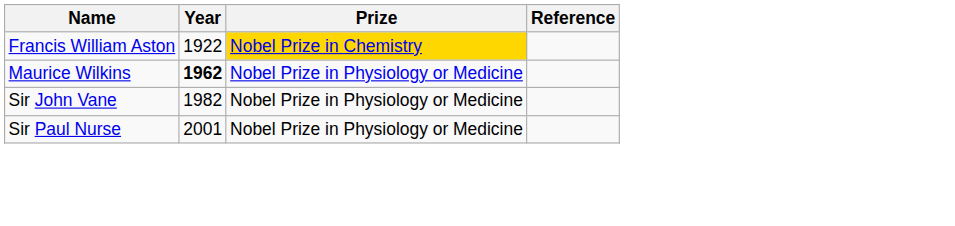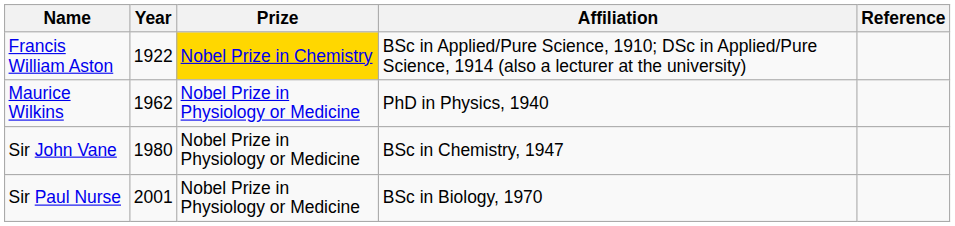 <table class="wikitable">
 <tr>
 <th>Name</th>
 <th>Year</th>
 <th>Prize</th>
+<th>Affiliation</th>
 <th>Reference</th>
 </tr>
 <tr>
 <td><a href='#'>Francis William Aston</a></td>
 <td>1922</td>
 <td style="background: gold;"><a href='#'>Nobel Prize in Chemistry</a></td>
+<td>BSc in Applied/Pure Science, 1910; DSc in Applied/Pure Science, 1914 (also a lecturer at the university)</td>
 <td></td>
 </tr>
 <tr>
 <td><a href='#'>Maurice Wilkins</a></td>
-<td><strong>1962</strong></td>
+<td>1962</td>
 <td><a href='#'>Nobel Prize in Physiology or Medicine</a></td>
+<td>PhD in Physics, 1940</td>
 <td></td>
 </tr>
 <tr>
 <td>Sir <a href='#'>John Vane</a></td>
-<td>1982</td>
+<td>1980</td>
 <td>Nobel Prize in Physiology or Medicine</td>
+<td>BSc in Chemistry, 1947</td>
 <td></td>
 </tr>
 <tr>
 <td>Sir <a href='#'>Paul Nurse</a></td>
 <td>2001</td>
 <td>Nobel Prize in Physiology or Medicine</td>
+<td>BSc in Biology, 1970</td>
 <td></td>
 </tr>
 </table>
